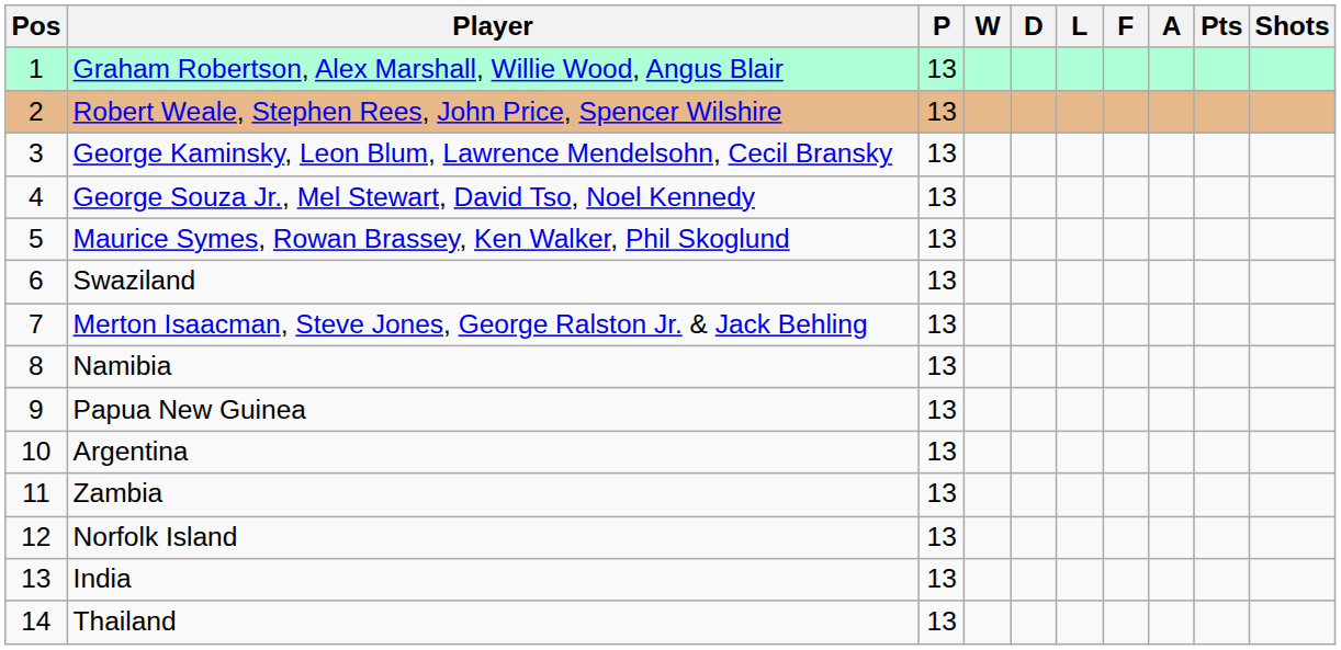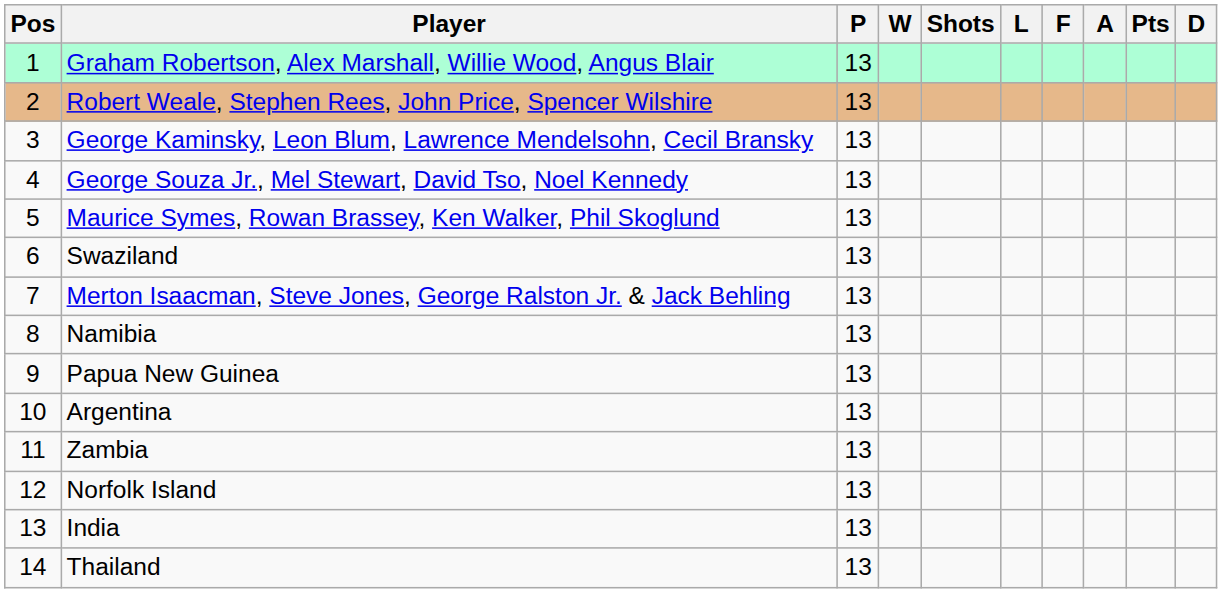 <table class="wikitable" style="font-size: 100%">
 <tr>
 <th width=20>Pos</th>
 <th width=500>Player</th>
 <th width=20>P</th>
 <th width=20>W</th>
-<th width=20>D</th>
+<th width=30>Shots</th>
 <th width=20>L</th>
 <th width=20>F</th>
 <th width=20>A</th>
 <th width=20>Pts</th>
-<th width=30>Shots</th>
+<th width=20>D</th>
 </tr>
 <tr align=center style="background: #ADFFD6;">
 <td>1</td>
 <td align="left"> <a href='#'>Graham Robertson</a>, <a href='#'>Alex Marshall</a>, <a href='#'>Willie Wood</a>, <a href='#'>Angus Blair</a></td>
 <td>13</td>
 <td></td>
 <td></td>
 <td></td>
 <td></td>
 <td></td>
 <td></td>
 <td></td>
 </tr>
 <tr align=center style="background: #E6B88A;">
 <td>2</td>
 <td align="left"> <a href='#'>Robert Weale</a>, <a href='#'>Stephen Rees</a>, <a href='#'>John Price</a>, <a href='#'>Spencer Wilshire</a></td>
 <td>13</td>
 <td></td>
 <td></td>
 <td></td>
 <td></td>
 <td></td>
 <td></td>
 <td></td>
 </tr>
 <tr align=center>
 <td>3</td>
 <td align="left"> <a href='#'>George Kaminsky</a>, <a href='#'>Leon Blum</a>, <a href='#'>Lawrence Mendelsohn</a>, <a href='#'>Cecil Bransky</a></td>
 <td>13</td>
 <td></td>
 <td></td>
 <td></td>
 <td></td>
 <td></td>
 <td></td>
 <td></td>
 </tr>
 <tr align=center>
 <td>4</td>
 <td align="left"> <a href='#'>George Souza Jr.</a>, <a href='#'>Mel Stewart</a>, <a href='#'>David Tso</a>, <a href='#'>Noel Kennedy</a></td>
 <td>13</td>
 <td></td>
 <td></td>
 <td></td>
 <td></td>
 <td></td>
 <td></td>
 <td></td>
 </tr>
 <tr align=center>
 <td>5</td>
 <td align="left"> <a href='#'>Maurice Symes</a>, <a href='#'>Rowan Brassey</a>, <a href='#'>Ken Walker</a>, <a href='#'>Phil Skoglund</a></td>
 <td>13</td>
 <td></td>
 <td></td>
 <td></td>
 <td></td>
 <td></td>
 <td></td>
 <td></td>
 </tr>
 <tr align=center>
 <td>6</td>
 <td align="left"> Swaziland</td>
 <td>13</td>
 <td></td>
 <td></td>
 <td></td>
 <td></td>
 <td></td>
 <td></td>
 <td></td>
 </tr>
 <tr align=center>
 <td>7</td>
 <td align="left"> <a href='#'>Merton Isaacman</a>, <a href='#'>Steve Jones</a>, <a href='#'>George Ralston Jr.</a> & <a href='#'>Jack Behling</a></td>
 <td>13</td>
 <td></td>
 <td></td>
 <td></td>
 <td></td>
 <td></td>
 <td></td>
 <td></td>
 </tr>
 <tr align=center>
 <td>8</td>
 <td align="left"> Namibia</td>
 <td>13</td>
 <td></td>
 <td></td>
 <td></td>
 <td></td>
 <td></td>
 <td></td>
 <td></td>
 </tr>
 <tr align=center>
 <td>9</td>
 <td align="left"> Papua New Guinea</td>
 <td>13</td>
 <td></td>
 <td></td>
 <td></td>
 <td></td>
 <td></td>
 <td></td>
 <td></td>
 </tr>
 <tr align=center>
 <td>10</td>
 <td align="left"> Argentina</td>
 <td>13</td>
 <td></td>
 <td></td>
 <td></td>
 <td></td>
 <td></td>
 <td></td>
 <td></td>
 </tr>
 <tr align=center>
 <td>11</td>
 <td align="left"> Zambia</td>
 <td>13</td>
 <td></td>
 <td></td>
 <td></td>
 <td></td>
 <td></td>
 <td></td>
 <td></td>
 </tr>
 <tr align=center>
 <td>12</td>
 <td align="left"> Norfolk Island</td>
 <td>13</td>
 <td></td>
 <td></td>
 <td></td>
 <td></td>
 <td></td>
 <td></td>
 <td></td>
 </tr>
 <tr align=center>
 <td>13</td>
 <td align="left"> India</td>
 <td>13</td>
 <td></td>
 <td></td>
 <td></td>
 <td></td>
 <td></td>
 <td></td>
 <td></td>
 </tr>
 <tr align=center>
 <td>14</td>
 <td align="left"> Thailand</td>
 <td>13</td>
 <td></td>
 <td></td>
 <td></td>
 <td></td>
 <td></td>
 <td></td>
 <td></td>
 </tr>
 </table>
